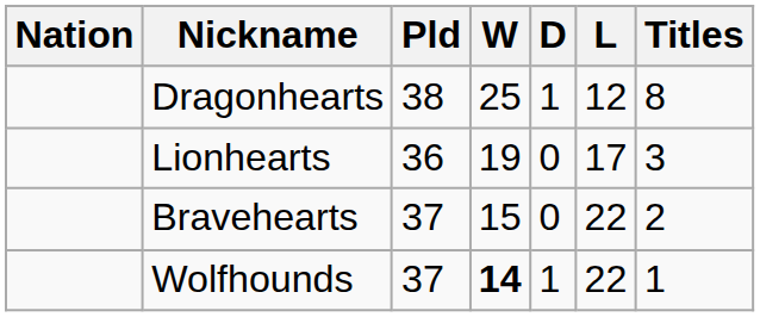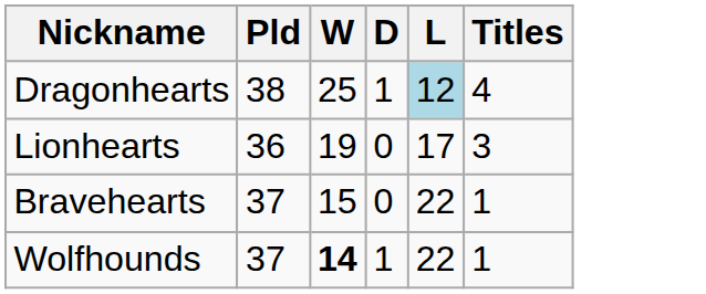 <table class="wikitable">
 <tr>
-<th>Nation</th>
 <th>Nickname</th>
 <th>Pld</th>
 <th>W</th>
 <th>D</th>
 <th>L</th>
 <th>Titles</th>
 </tr>
 <tr>
-<td></td>
 <td>Dragonhearts</td>
 <td>38</td>
 <td>25</td>
 <td>1</td>
-<td>12</td>
-<td>8</td>
+<td style="background: lightblue;">12</td>
+<td>4</td>
 </tr>
 <tr>
-<td></td>
 <td>Lionhearts</td>
 <td>36</td>
 <td>19</td>
 <td>0</td>
 <td>17</td>
 <td>3</td>
 </tr>
 <tr>
-<td></td>
 <td>Bravehearts</td>
 <td>37</td>
 <td>15</td>
 <td>0</td>
 <td>22</td>
-<td>2</td>
+<td>1</td>
 </tr>
 <tr>
-<td></td>
 <td>Wolfhounds</td>
 <td>37</td>
 <td><strong>14</strong></td>
 <td>1</td>
 <td>22</td>
 <td>1</td>
 </tr>
 </table>
